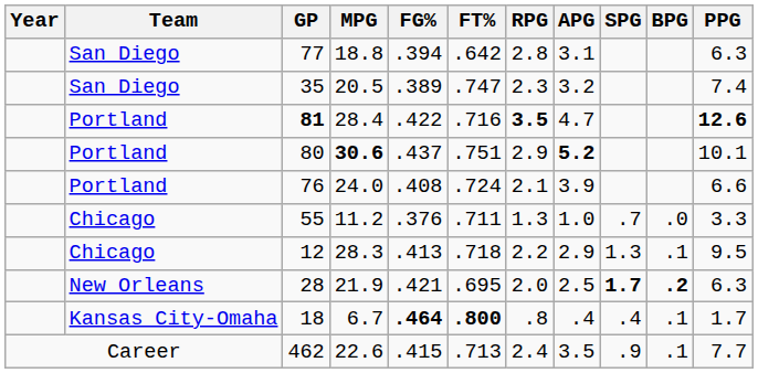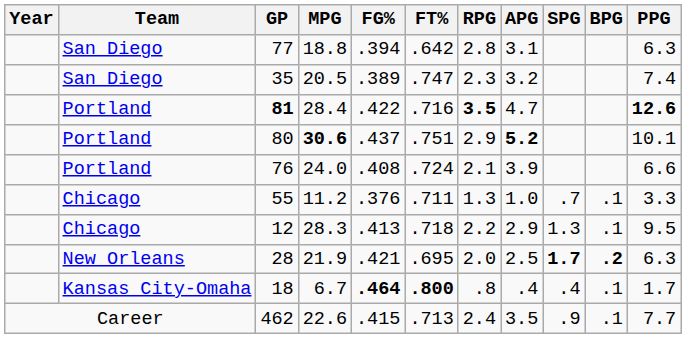 <table class="wikitable sortable" style="font-size:95%; text-align:right;">
 <tr>
 <th>Year</th>
 <th>Team</th>
 <th>GP</th>
 <th>MPG</th>
 <th>FG%</th>
 <th>FT%</th>
 <th>RPG</th>
 <th>APG</th>
 <th>SPG</th>
 <th>BPG</th>
 <th>PPG</th>
 </tr>
 <tr>
 <td style="text-align:left;"></td>
 <td style="text-align:left;"><a href='#'>San Diego</a></td>
 <td>77</td>
 <td>18.8</td>
 <td>.394</td>
 <td>.642</td>
 <td>2.8</td>
 <td>3.1</td>
 <td></td>
 <td></td>
 <td>6.3</td>
 </tr>
 <tr>
 <td style="text-align:left;"></td>
 <td style="text-align:left;"><a href='#'>San Diego</a></td>
 <td>35</td>
 <td>20.5</td>
 <td>.389</td>
 <td>.747</td>
 <td>2.3</td>
 <td>3.2</td>
 <td></td>
 <td></td>
 <td>7.4</td>
 </tr>
 <tr>
 <td style="text-align:left;"></td>
 <td style="text-align:left;"><a href='#'>Portland</a></td>
 <td><strong>81</strong></td>
 <td>28.4</td>
 <td>.422</td>
 <td>.716</td>
 <td><strong>3.5</strong></td>
 <td>4.7</td>
 <td></td>
 <td></td>
 <td><strong>12.6</strong></td>
 </tr>
 <tr>
 <td style="text-align:left;"></td>
 <td style="text-align:left;"><a href='#'>Portland</a></td>
 <td>80</td>
 <td><strong>30.6</strong></td>
 <td>.437</td>
 <td>.751</td>
 <td>2.9</td>
 <td><strong>5.2</strong></td>
 <td></td>
 <td></td>
 <td>10.1</td>
 </tr>
 <tr>
 <td style="text-align:left;"></td>
 <td style="text-align:left;"><a href='#'>Portland</a></td>
 <td>76</td>
 <td>24.0</td>
 <td>.408</td>
 <td>.724</td>
 <td>2.1</td>
 <td>3.9</td>
 <td></td>
 <td></td>
 <td>6.6</td>
 </tr>
 <tr>
 <td style="text-align:left;"></td>
 <td style="text-align:left;"><a href='#'>Chicago</a></td>
 <td>55</td>
 <td>11.2</td>
 <td>.376</td>
 <td>.711</td>
 <td>1.3</td>
 <td>1.0</td>
 <td>.7</td>
-<td>.0</td>
+<td>.1</td>
 <td>3.3</td>
 </tr>
 <tr>
 <td style="text-align:left;"></td>
 <td style="text-align:left;"><a href='#'>Chicago</a></td>
 <td>12</td>
 <td>28.3</td>
 <td>.413</td>
 <td>.718</td>
 <td>2.2</td>
 <td>2.9</td>
 <td>1.3</td>
 <td>.1</td>
 <td>9.5</td>
 </tr>
 <tr>
 <td style="text-align:left;"></td>
 <td style="text-align:left;"><a href='#'>New Orleans</a></td>
 <td>28</td>
 <td>21.9</td>
 <td>.421</td>
 <td>.695</td>
 <td>2.0</td>
 <td>2.5</td>
 <td><strong>1.7</strong></td>
 <td><strong>.2</strong></td>
 <td>6.3</td>
 </tr>
 <tr>
 <td style="text-align:left;"></td>
 <td style="text-align:left;"><a href='#'>Kansas City-Omaha</a></td>
 <td>18</td>
 <td>6.7</td>
 <td><strong>.464</strong></td>
 <td><strong>.800</strong></td>
 <td>.8</td>
 <td>.4</td>
 <td>.4</td>
 <td>.1</td>
 <td>1.7</td>
 </tr>
 <tr class="sortbottom">
 <td style="text-align:center;" colspan=2>Career</td>
 <td>462</td>
 <td>22.6</td>
 <td>.415</td>
 <td>.713</td>
 <td>2.4</td>
 <td>3.5</td>
 <td>.9</td>
 <td>.1</td>
 <td>7.7</td>
 </tr>
 </table>
